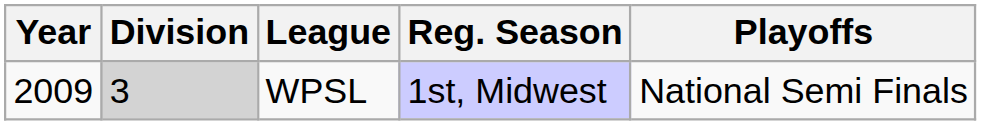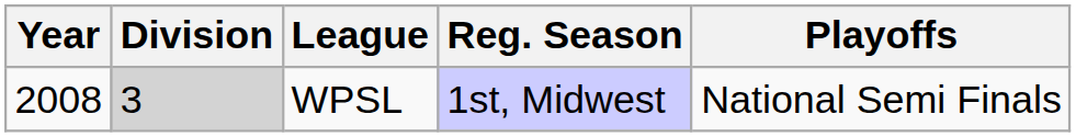 <table class="wikitable">
 <tr>
 <th>Year</th>
 <th>Division</th>
 <th>League</th>
 <th>Reg. Season</th>
 <th>Playoffs</th>
 </tr>
 <tr>
-<td>2009</td>
+<td>2008</td>
 <td style="background: lightgrey;">3</td>
 <td>WPSL</td>
 <td bgcolor=#ccccff>1st, Midwest</td>
 <td>National Semi Finals</td>
 </tr>
 </table>
